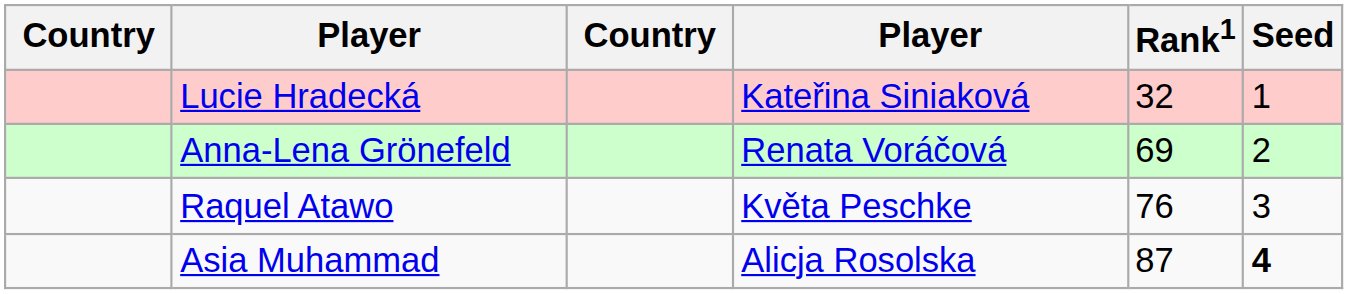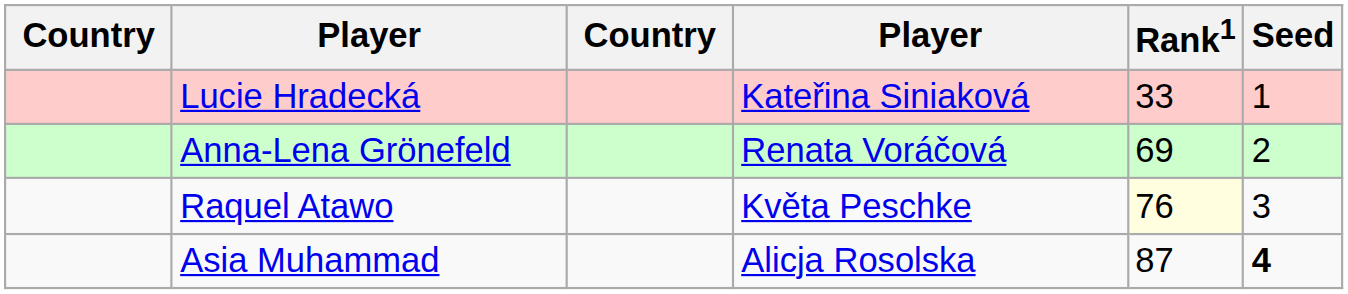 <table class="sortable wikitable">
 <tr>
 <th width="70">Country</th>
 <th width="175">Player</th>
 <th width="70">Country</th>
 <th width="175">Player</th>
 <th>Rank<sup>1</sup></th>
 <th>Seed</th>
 </tr>
 <tr bgcolor=#fcc>
 <td></td>
 <td><a href='#'>Lucie Hradecká</a></td>
 <td></td>
 <td><a href='#'>Kateřina Siniaková</a></td>
-<td>32</td>
+<td>33</td>
 <td>1</td>
 </tr>
 <tr bgcolor=#cfc>
 <td></td>
 <td><a href='#'>Anna-Lena Grönefeld</a></td>
 <td></td>
 <td><a href='#'>Renata Voráčová</a></td>
 <td>69</td>
 <td>2</td>
 </tr>
 <tr>
 <td></td>
 <td><a href='#'>Raquel Atawo</a></td>
 <td></td>
 <td><a href='#'>Květa Peschke</a></td>
-<td>76</td>
+<td style="background: lightyellow;">76</td>
 <td>3</td>
 </tr>
 <tr>
 <td></td>
 <td><a href='#'>Asia Muhammad</a></td>
 <td></td>
 <td><a href='#'>Alicja Rosolska</a></td>
 <td>87</td>
 <td><strong>4</strong></td>
 </tr>
 </table>
